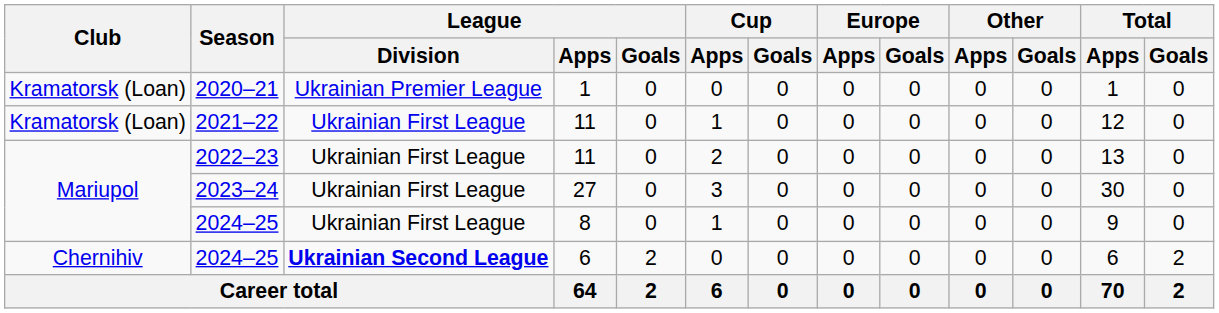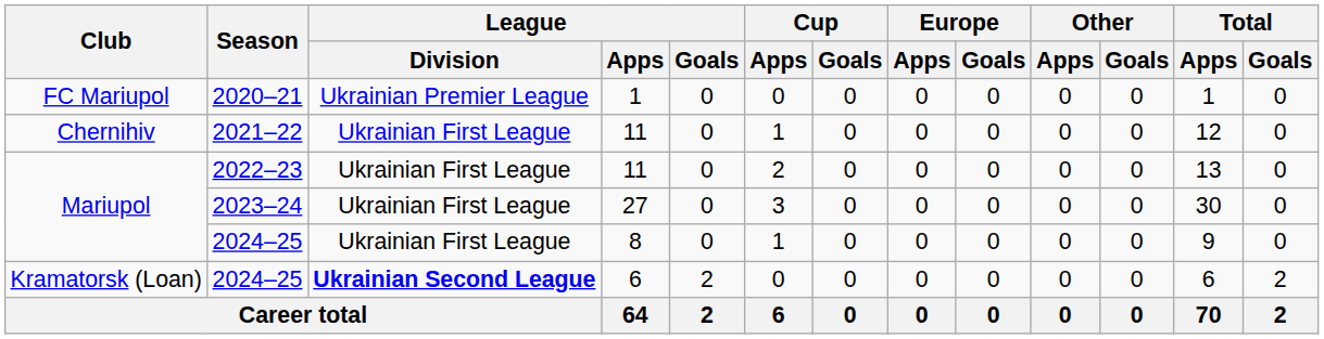 <table class="wikitable" style="text-align:center">
 <tr>
 <th rowspan="2">Club</th>
 <th rowspan="2">Season</th>
 <th colspan="3">League</th>
 <th colspan="2">Cup</th>
 <th colspan="2">Europe</th>
 <th colspan="2">Other</th>
 <th colspan="2">Total</th>
 </tr>
 <tr>
 <th>Division</th>
 <th>Apps</th>
 <th>Goals</th>
 <th>Apps</th>
 <th>Goals</th>
 <th>Apps</th>
 <th>Goals</th>
 <th>Apps</th>
 <th>Goals</th>
 <th>Apps</th>
 <th>Goals</th>
 </tr>
 <tr>
-<td rowspan="1"><a href='#'>Kramatorsk</a> (Loan)</td>
+<td rowspan="1"><a href='#'>FC Mariupol</a></td>
 <td><a href='#'>2020–21</a></td>
 <td><a href='#'>Ukrainian Premier League</a></td>
 <td>1</td>
 <td>0</td>
 <td>0</td>
 <td>0</td>
 <td>0</td>
 <td>0</td>
 <td>0</td>
 <td>0</td>
 <td>1</td>
 <td>0</td>
 </tr>
 <tr>
-<td rowspan="1"><a href='#'>Kramatorsk</a> (Loan)</td>
+<td rowspan="1"><a href='#'>Chernihiv</a></td>
 <td><a href='#'>2021–22</a></td>
 <td><a href='#'>Ukrainian First League</a></td>
 <td>11</td>
 <td>0</td>
 <td>1</td>
 <td>0</td>
 <td>0</td>
 <td>0</td>
 <td>0</td>
 <td>0</td>
 <td>12</td>
 <td>0</td>
 </tr>
 <tr>
 <td rowspan="3"><a href='#'>Mariupol</a></td>
 <td><a href='#'>2022–23</a></td>
 <td>Ukrainian First League</td>
 <td>11</td>
 <td>0</td>
 <td>2</td>
 <td>0</td>
 <td>0</td>
 <td>0</td>
 <td>0</td>
 <td>0</td>
 <td>13</td>
 <td>0</td>
 </tr>
 <tr>
 <td><a href='#'>2023–24</a></td>
 <td>Ukrainian First League</td>
 <td>27</td>
 <td>0</td>
 <td>3</td>
 <td>0</td>
 <td>0</td>
 <td>0</td>
 <td>0</td>
 <td>0</td>
 <td>30</td>
 <td>0</td>
 </tr>
 <tr>
 <td><a href='#'>2024–25</a></td>
 <td>Ukrainian First League</td>
 <td>8</td>
 <td>0</td>
 <td>1</td>
 <td>0</td>
 <td>0</td>
 <td>0</td>
 <td>0</td>
 <td>0</td>
 <td>9</td>
 <td>0</td>
 </tr>
 <tr>
-<td rowspan="1"><a href='#'>Chernihiv</a></td>
+<td rowspan="1"><a href='#'>Kramatorsk</a> (Loan)</td>
 <td><a href='#'>2024–25</a></td>
 <td><strong><a href='#'>Ukrainian Second League</a></strong></td>
 <td>6</td>
 <td>2</td>
 <td>0</td>
 <td>0</td>
 <td>0</td>
 <td>0</td>
 <td>0</td>
 <td>0</td>
 <td>6</td>
 <td>2</td>
 </tr>
 <tr>
 <th colspan="3">Career total</th>
 <th>64</th>
 <th>2</th>
 <th>6</th>
 <th>0</th>
 <th>0</th>
 <th>0</th>
 <th>0</th>
 <th>0</th>
 <th>70</th>
 <th>2</th>
 </tr>
 </table>
